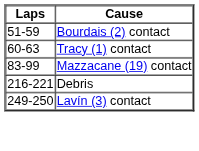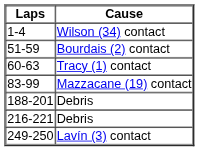 <table border=2 cellspacing=0>
 <tr>
 <th>Laps</th>
 <th>Cause</th>
+</tr>
+<tr>
+<td>1-4</td>
+<td><a href='#'>Wilson (34)</a> contact</td>
 </tr>
 <tr>
 <td>51-59</td>
 <td><a href='#'>Bourdais (2)</a> contact</td>
 </tr>
 <tr>
 <td>60-63</td>
 <td><a href='#'>Tracy (1)</a> contact</td>
 </tr>
 <tr>
 <td>83-99</td>
 <td><a href='#'>Mazzacane (19)</a> contact</td>
 </tr>
 <tr>
+<td>188-201</td>
+<td>Debris</td>
+</tr>
+<tr>
 <td>216-221</td>
 <td>Debris</td>
 </tr>
 <tr>
 <td>249-250</td>
 <td><a href='#'>Lavín (3)</a> contact</td>
 </tr>
 </table>
